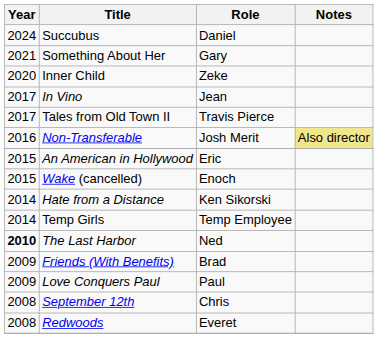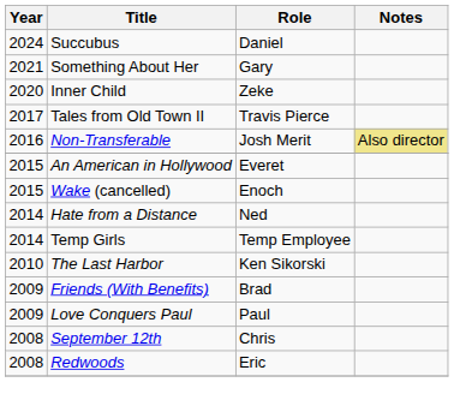 <table class="wikitable sortable">
 <tr>
 <th>Year</th>
 <th>Title</th>
 <th>Role</th>
 <th class="unsortable">Notes</th>
 </tr>
 <tr>
 <td>2024</td>
 <td>Succubus</td>
 <td>Daniel</td>
 <td></td>
 </tr>
 <tr>
 <td>2021</td>
 <td>Something About Her</td>
 <td>Gary</td>
 <td></td>
 </tr>
 <tr>
 <td>2020</td>
 <td>Inner Child</td>
 <td>Zeke</td>
 <td></td>
 </tr>
 <tr>
 <td>2017</td>
-<td><em>In Vino</em></td>
-<td>Jean</td>
-<td></td>
-</tr>
-<tr>
-<td>2017</td>
 <td>Tales from Old Town II</td>
 <td>Travis Pierce</td>
 <td></td>
 </tr>
 <tr>
 <td>2016</td>
 <td><em><a href='#'>Non-Transferable</a></em></td>
 <td>Josh Merit</td>
 <td style="background: khaki;">Also director</td>
 </tr>
 <tr>
 </tr>
 <tr>
 <td>2015</td>
 <td><em>An American in Hollywood</em></td>
-<td>Eric</td>
+<td>Everet</td>
 <td></td>
 </tr>
 <tr>
 <td>2015</td>
 <td><em><a href='#'>Wake</a></em> (cancelled)</td>
 <td>Enoch</td>
 <td></td>
 </tr>
 <tr>
 <td>2014</td>
 <td><em>Hate from a Distance</em></td>
-<td>Ken Sikorski</td>
+<td>Ned</td>
 <td></td>
 </tr>
 <tr>
 <td>2014</td>
 <td>Temp Girls</td>
 <td>Temp Employee</td>
 <td></td>
 </tr>
 <tr>
-<td><strong>2010</strong></td>
+<td>2010</td>
 <td><em>The Last Harbor</em></td>
-<td>Ned</td>
+<td>Ken Sikorski</td>
 <td></td>
 </tr>
 <tr>
 <td>2009</td>
 <td><em><a href='#'>Friends (With Benefits)</a></em></td>
 <td>Brad</td>
 <td></td>
 </tr>
 <tr>
 <td>2009</td>
 <td><em>Love Conquers Paul</em></td>
 <td>Paul</td>
 <td></td>
 </tr>
 <tr>
 <td>2008</td>
 <td><em><a href='#'>September 12th</a></em></td>
 <td>Chris</td>
 <td></td>
 </tr>
 <tr>
 <td>2008</td>
 <td><em><a href='#'>Redwoods</a></em></td>
-<td>Everet</td>
+<td>Eric</td>
 <td></td>
 </tr>
 <tr>
 </tr>
 </table>
